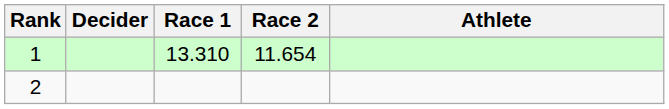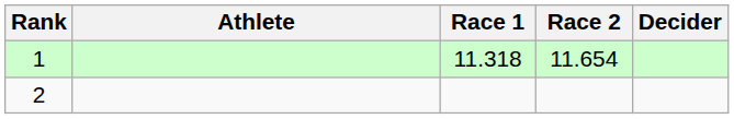 <table class=wikitable style="text-align:center">
 <tr>
 <th width=40>Rank</th>
-<th width=60>Decider</th>
+<th width=250>Athlete</th>
 <th width=60>Race 1</th>
 <th width=60>Race 2</th>
-<th width=250>Athlete</th>
+<th width=60>Decider</th>
 </tr>
 <tr bgcolor=ccffcc>
 <td>1</td>
+<td align=left></td>
+<td>11.318</td>
+<td>11.654</td>
 <td></td>
-<td>13.310</td>
-<td>11.654</td>
-<td align=left></td>
 </tr>
 <tr>
 <td>2</td>
+<td align=left></td>
 <td></td>
 <td></td>
 <td></td>
-<td align=left></td>
 </tr>
 </table>
